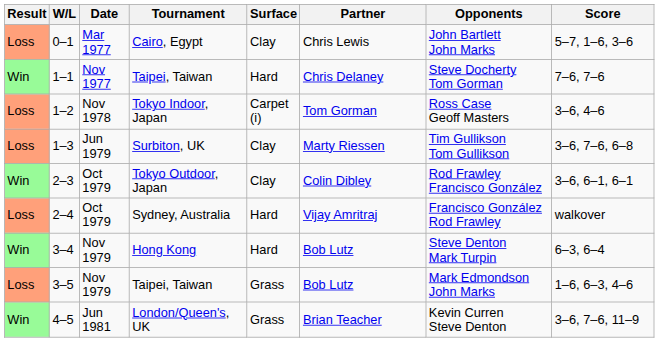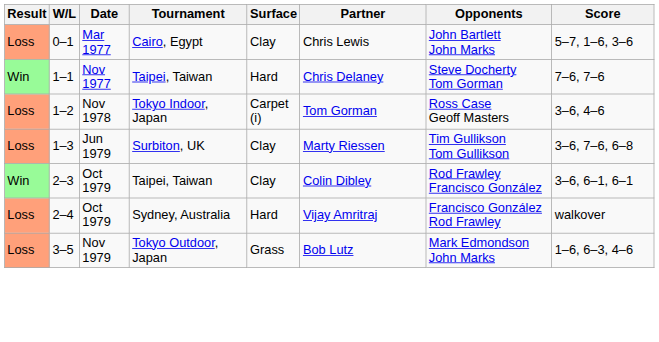 <table class="sortable wikitable">
 <tr>
 <th style="width:40px">Result</th>
 <th style="width:30px" class="unsortable">W/L</th>
 <th style="width:55px">Date</th>
 <th style="width:140px">Tournament</th>
 <th style="width:55px">Surface</th>
 <th style="width:150px">Partner</th>
 <th style="width:150px">Opponents</th>
 <th style="width:120px" class="unsortable">Score</th>
 </tr>
 <tr>
 <td style="background:#ffa07a;">Loss</td>
 <td>0–1</td>
 <td><a href='#'>Mar 1977</a></td>
 <td><a href='#'>Cairo</a>, Egypt</td>
 <td>Clay</td>
 <td> Chris Lewis</td>
 <td> <a href='#'>John Bartlett</a> <br>  <a href='#'>John Marks</a></td>
 <td>5–7, 1–6, 3–6</td>
 </tr>
 <tr>
 <td style="background:#98fb98;">Win</td>
 <td>1–1</td>
 <td><a href='#'>Nov 1977</a></td>
 <td><a href='#'>Taipei</a>, Taiwan</td>
 <td>Hard</td>
 <td> <a href='#'>Chris Delaney</a></td>
 <td> <a href='#'>Steve Docherty</a> <br>  <a href='#'>Tom Gorman</a></td>
 <td>7–6, 7–6</td>
 </tr>
 <tr>
 <td style="background:#ffa07a;">Loss</td>
 <td>1–2</td>
 <td>Nov  1978</td>
 <td><a href='#'>Tokyo Indoor</a>, Japan</td>
 <td>Carpet (i)</td>
 <td> <a href='#'>Tom Gorman</a></td>
 <td> <a href='#'>Ross Case</a> <br>  Geoff Masters</td>
 <td>3–6, 4–6</td>
 </tr>
 <tr>
 <td style="background:#ffa07a;">Loss</td>
 <td>1–3</td>
 <td>Jun 1979</td>
 <td><a href='#'>Surbiton</a>, UK</td>
 <td>Clay</td>
 <td> <a href='#'>Marty Riessen</a></td>
 <td> <a href='#'>Tim Gullikson</a> <br>  <a href='#'>Tom Gullikson</a></td>
 <td>3–6, 7–6, 6–8</td>
 </tr>
 <tr>
 <td style="background:#98fb98;">Win</td>
 <td>2–3</td>
 <td>Oct 1979</td>
-<td><a href='#'>Tokyo Outdoor</a>, Japan</td>
+<td>Taipei, Taiwan</td>
 <td>Clay</td>
 <td> <a href='#'>Colin Dibley</a></td>
 <td> <a href='#'>Rod Frawley</a> <br>  <a href='#'>Francisco González</a></td>
 <td>3–6, 6–1, 6–1</td>
 </tr>
 <tr>
 <td style="background:#ffa07a;">Loss</td>
 <td>2–4</td>
 <td>Oct 1979</td>
 <td>Sydney, Australia</td>
 <td>Hard</td>
 <td> <a href='#'>Vijay Amritraj</a></td>
 <td> <a href='#'>Francisco González</a> <br>  <a href='#'>Rod Frawley</a></td>
 <td>walkover</td>
 </tr>
 <tr>
-<td style="background:#98fb98;">Win</td>
-<td>3–4</td>
-<td>Nov 1979</td>
-<td><a href='#'>Hong Kong</a></td>
-<td>Hard</td>
-<td> <a href='#'>Bob Lutz</a></td>
-<td> <a href='#'>Steve Denton</a> <br>  <a href='#'>Mark Turpin</a></td>
-<td>6–3, 6–4</td>
-</tr>
-<tr>
 <td style="background:#ffa07a;">Loss</td>
 <td>3–5</td>
 <td>Nov 1979</td>
-<td>Taipei, Taiwan</td>
+<td><a href='#'>Tokyo Outdoor</a>, Japan</td>
 <td>Grass</td>
 <td> <a href='#'>Bob Lutz</a></td>
 <td> <a href='#'>Mark Edmondson</a> <br>  <a href='#'>John Marks</a></td>
 <td>1–6, 6–3, 4–6</td>
 </tr>
-<tr>
-<td style="background:#98fb98;">Win</td>
-<td>4–5</td>
-<td>Jun 1981</td>
-<td><a href='#'>London/Queen's</a>, UK</td>
-<td>Grass</td>
-<td> <a href='#'>Brian Teacher</a></td>
-<td> Kevin Curren <br>  Steve Denton</td>
-<td>3–6, 7–6, 11–9</td>
-</tr>
 </table>
